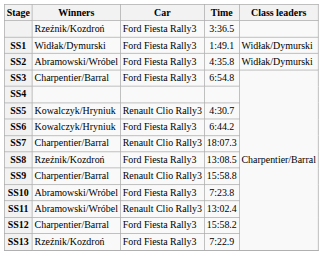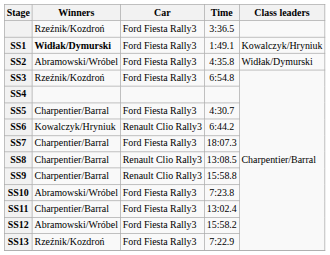 <table class="wikitable" style="font-size:85%">
 <tr>
 <th>Stage</th>
 <th>Winners</th>
 <th>Car</th>
 <th>Time</th>
 <th>Class leaders</th>
 </tr>
 <tr>
 <th></th>
 <td>Rzeźnik/Kozdroń</td>
 <td>Ford Fiesta Rally3</td>
 <td align="center">3:36.5</td>
 <td></td>
 </tr>
 <tr>
 <th>SS1</th>
-<td>Widłak/Dymurski</td>
+<td><strong>Widłak/Dymurski</strong></td>
 <td>Ford Fiesta Rally3</td>
 <td align="center">1:49.1</td>
-<td>Widłak/Dymurski</td>
+<td>Kowalczyk/Hryniuk</td>
 </tr>
 <tr>
 <th>SS2</th>
 <td>Abramowski/Wróbel</td>
 <td>Ford Fiesta Rally3</td>
 <td align="center">4:35.8</td>
 <td>Widłak/Dymurski</td>
 </tr>
 <tr>
 <th>SS3</th>
-<td>Charpentier/Barral</td>
+<td>Rzeźnik/Kozdroń</td>
 <td>Ford Fiesta Rally3</td>
 <td align="center">6:54.8</td>
 <td rowspan="11">Charpentier/Barral</td>
 </tr>
 <tr>
 <th>SS4</th>
 <td></td>
 <td></td>
 <td></td>
 </tr>
 <tr>
 <th>SS5</th>
-<td>Kowalczyk/Hryniuk</td>
-<td>Renault Clio Rally3</td>
+<td>Charpentier/Barral</td>
+<td>Ford Fiesta Rally3</td>
 <td align="center">4:30.7</td>
 </tr>
 <tr>
 <th>SS6</th>
 <td>Kowalczyk/Hryniuk</td>
-<td>Ford Fiesta Rally3</td>
+<td>Renault Clio Rally3</td>
 <td align="center">6:44.2</td>
 </tr>
 <tr>
 <th>SS7</th>
 <td>Charpentier/Barral</td>
-<td>Renault Clio Rally3</td>
+<td>Ford Fiesta Rally3</td>
 <td align="center">18:07.3</td>
 </tr>
 <tr>
 <th>SS8</th>
-<td>Rzeźnik/Kozdroń</td>
-<td>Ford Fiesta Rally3</td>
+<td>Charpentier/Barral</td>
+<td>Renault Clio Rally3</td>
 <td align="center">13:08.5</td>
 </tr>
 <tr>
 <th>SS9</th>
 <td>Charpentier/Barral</td>
 <td>Renault Clio Rally3</td>
 <td align="center">15:58.8</td>
 </tr>
 <tr>
 <th>SS10</th>
 <td>Abramowski/Wróbel</td>
 <td>Ford Fiesta Rally3</td>
 <td align="center">7:23.8</td>
 </tr>
 <tr>
 <th>SS11</th>
-<td>Abramowski/Wróbel</td>
-<td>Renault Clio Rally3</td>
+<td>Charpentier/Barral</td>
+<td>Ford Fiesta Rally3</td>
 <td align="center">13:02.4</td>
 </tr>
 <tr>
 <th>SS12</th>
-<td>Charpentier/Barral</td>
+<td>Abramowski/Wróbel</td>
 <td>Ford Fiesta Rally3</td>
 <td align="center">15:58.2</td>
 </tr>
 <tr>
 <th>SS13</th>
 <td>Rzeźnik/Kozdroń</td>
 <td>Ford Fiesta Rally3</td>
 <td align="center">7:22.9</td>
 </tr>
 <tr>
 </tr>
 </table>
